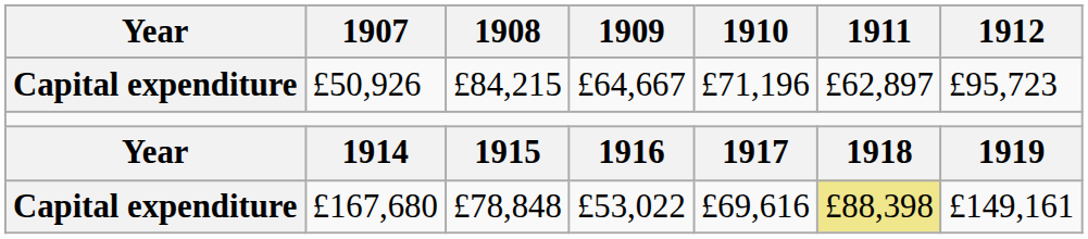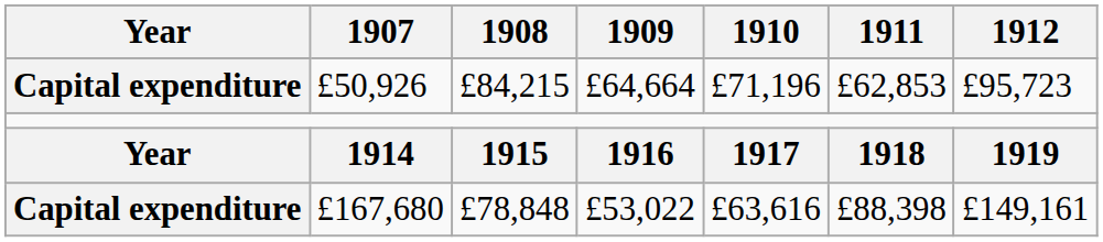 <table class="wikitable">
 <tr>
 <th>Year</th>
 <th>1907</th>
 <th>1908</th>
 <th>1909</th>
 <th>1910</th>
 <th>1911</th>
 <th>1912</th>
 </tr>
 <tr>
 <th>Capital expenditure</th>
 <td>£50,926</td>
 <td>£84,215</td>
-<td>£64,667</td>
+<td>£64,664</td>
 <td>£71,196</td>
-<td>£62,897</td>
+<td>£62,853</td>
 <td>£95,723</td>
 </tr>
 <tr>
 <td colspan="7"></td>
 </tr>
 <tr>
 <th>Year</th>
 <th>1914</th>
 <th>1915</th>
 <th>1916</th>
 <th>1917</th>
 <th>1918</th>
 <th>1919</th>
 </tr>
 <tr>
 <th>Capital expenditure</th>
 <td>£167,680</td>
 <td>£78,848</td>
 <td>£53,022</td>
-<td>£69,616</td>
-<td style="background: khaki;">£88,398</td>
+<td>£63,616</td>
+<td>£88,398</td>
 <td>£149,161</td>
 </tr>
 </table>
